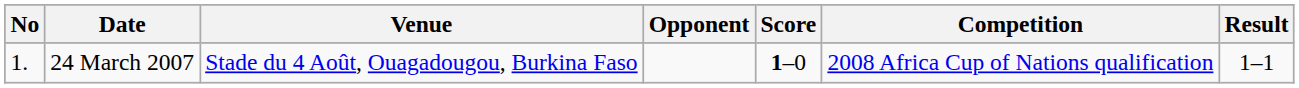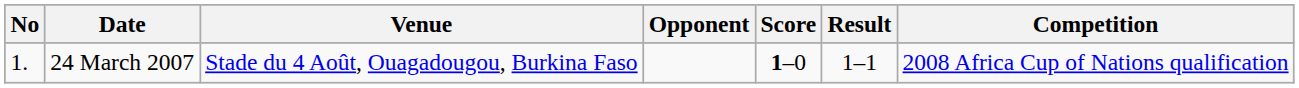 <table class="wikitable" style="font-size:85%;">
 <tr>
 <th>No</th>
 <th>Date</th>
 <th>Venue</th>
 <th>Opponent</th>
 <th>Score</th>
+<th>Result</th>
 <th>Competition</th>
-<th>Result</th>
 </tr>
 <tr>
 <td>1.</td>
 <td>24 March 2007</td>
 <td><a href='#'>Stade du 4 Août</a>, <a href='#'>Ouagadougou</a>, <a href='#'>Burkina Faso</a></td>
 <td></td>
 <td align=center><strong>1</strong>–0</td>
+<td align=center>1–1</td>
 <td><a href='#'>2008 Africa Cup of Nations qualification</a></td>
-<td align=center>1–1</td>
 </tr>
 </table>
